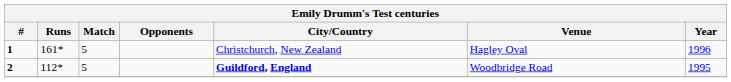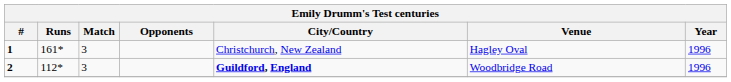 <table class="wikitable">
 <tr>
 <th colspan="8">Emily Drumm's Test centuries</th>
 </tr>
 <tr>
 <th style="width:40px;">#</th>
 <th style="width:50px;">Runs</th>
 <th style="width:50px;">Match</th>
 <th style="width:125px;">Opponents</th>
 <th style="width:350px;">City/Country</th>
 <th style="width:300px;">Venue</th>
 <th style="width:50px;">Year</th>
 </tr>
 <tr>
 <td><strong>1</strong></td>
 <td>161*</td>
-<td>5</td>
+<td>3</td>
 <td></td>
 <td><a href='#'>Christchurch</a>, <a href='#'>New Zealand</a></td>
 <td><a href='#'>Hagley Oval</a></td>
 <td><a href='#'>1996</a></td>
 </tr>
 <tr>
 <td><strong>2</strong></td>
 <td>112*</td>
-<td>5</td>
+<td>3</td>
 <td></td>
 <td><strong><a href='#'>Guildford</a>, <a href='#'>England</a></strong></td>
 <td><a href='#'>Woodbridge Road</a></td>
-<td><a href='#'>1995</a></td>
+<td><a href='#'>1996</a></td>
 </tr>
 <tr>
 </tr>
 </table>
